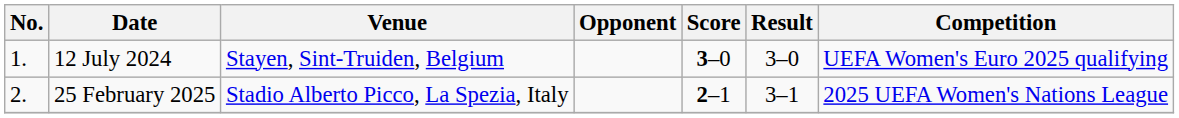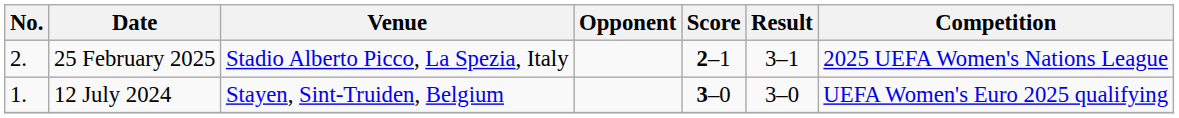 <table class="wikitable">
 <tr>
 <th>No.</th>
 <th>Date</th>
 <th>Venue</th>
 <th>Opponent</th>
 <th>Score</th>
 <th>Result</th>
 <th>Competition</th>
 </tr>
 <tr>
+<td>2.</td>
+<td>25 February 2025</td>
+<td><a href='#'>Stadio Alberto Picco</a>, <a href='#'>La Spezia</a>, Italy</td>
+<td></td>
+<td align=center><strong>2</strong>–1</td>
+<td align=center>3–1</td>
+<td><a href='#'>2025 UEFA Women's Nations League</a></td>
+</tr>
+<tr>
 <td>1.</td>
 <td>12 July 2024</td>
 <td><a href='#'>Stayen</a>, <a href='#'>Sint-Truiden</a>, <a href='#'>Belgium</a></td>
 <td></td>
 <td align=center><strong>3</strong>–0</td>
 <td align="center">3–0</td>
 <td><a href='#'>UEFA Women's Euro 2025 qualifying</a></td>
 </tr>
 <tr>
-<td>2.</td>
-<td>25 February 2025</td>
-<td><a href='#'>Stadio Alberto Picco</a>, <a href='#'>La Spezia</a>, Italy</td>
-<td></td>
-<td align=center><strong>2</strong>–1</td>
-<td align=center>3–1</td>
-<td><a href='#'>2025 UEFA Women's Nations League</a></td>
-</tr>
-<tr>
 </tr>
 </table>
